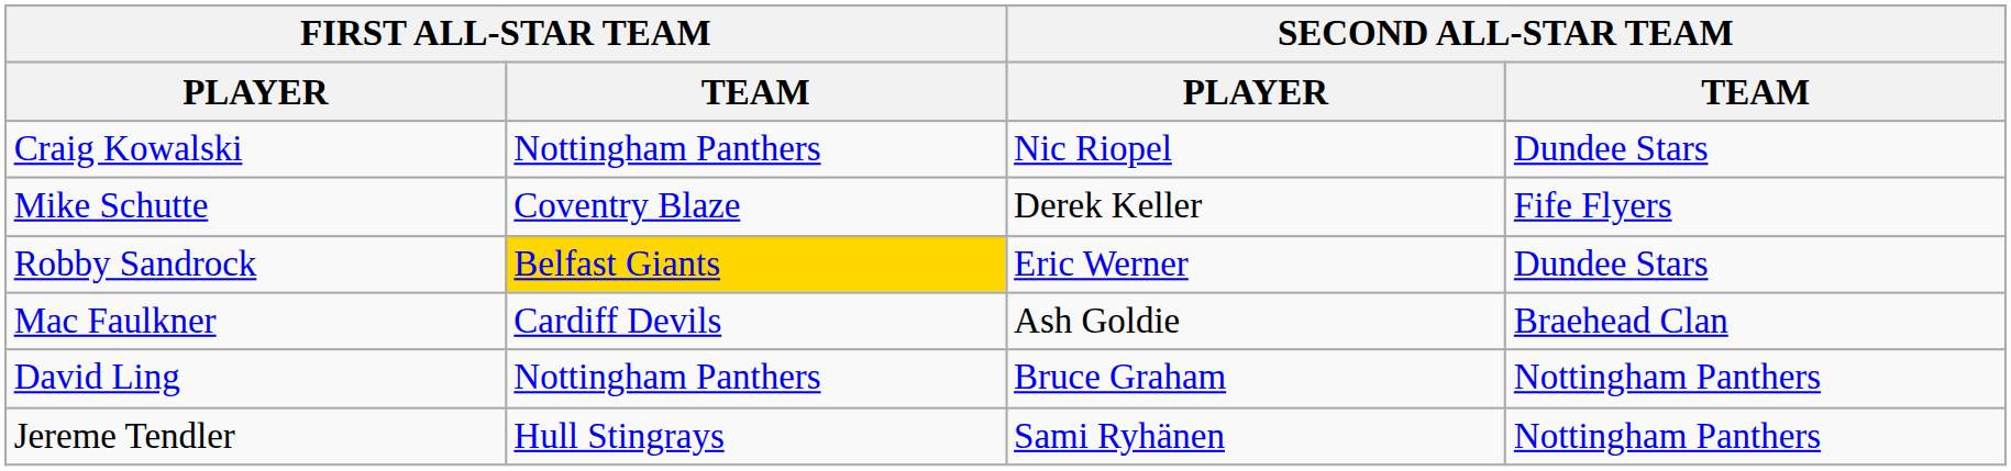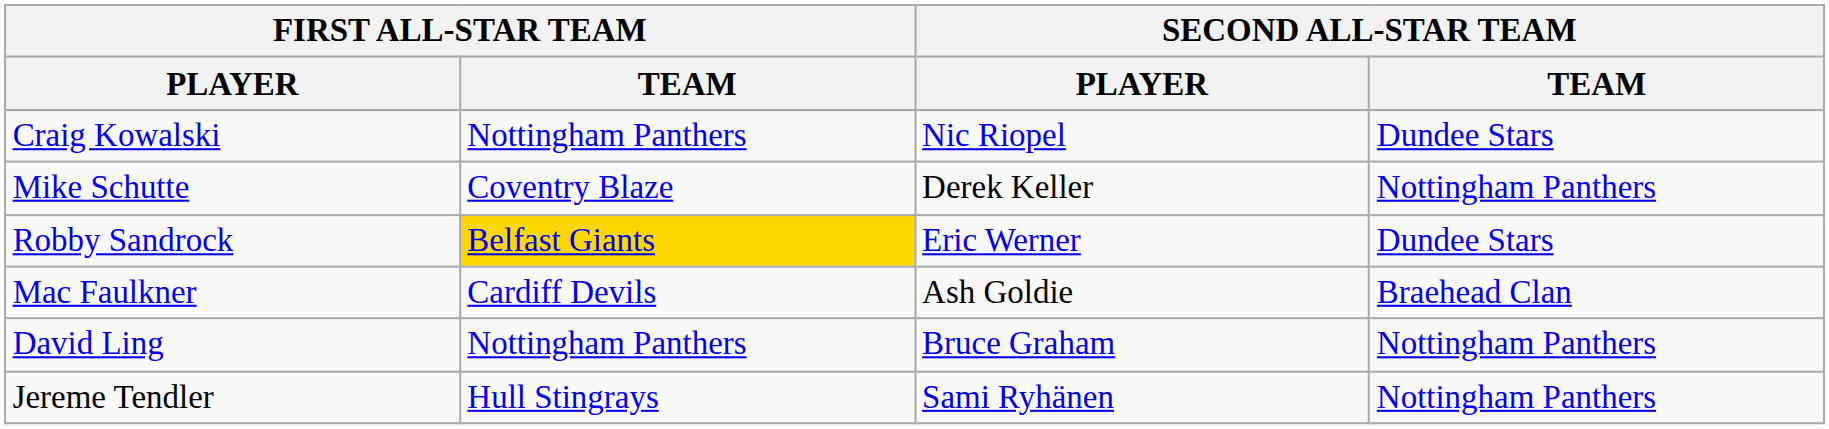 <table class="wikitable" style="width: 100%">
 <tr>
 <th colspan="2">FIRST ALL-STAR TEAM</th>
 <th colspan="2">SECOND ALL-STAR TEAM</th>
 </tr>
 <tr>
 <th width="25%">PLAYER</th>
 <th width="25%">TEAM</th>
 <th width="25%">PLAYER</th>
 <th width="25%">TEAM</th>
 </tr>
 <tr align=left>
 <td> <a href='#'>Craig Kowalski</a></td>
 <td><a href='#'>Nottingham Panthers</a></td>
 <td> <a href='#'>Nic Riopel</a></td>
 <td><a href='#'>Dundee Stars</a></td>
 </tr>
 <tr align=left>
 <td> <a href='#'>Mike Schutte</a></td>
 <td><a href='#'>Coventry Blaze</a></td>
 <td> Derek Keller</td>
-<td><a href='#'>Fife Flyers</a></td>
+<td><a href='#'>Nottingham Panthers</a></td>
 </tr>
 <tr align=left>
 <td> <a href='#'>Robby Sandrock</a></td>
 <td style="background: gold;"><a href='#'>Belfast Giants</a></td>
 <td> <a href='#'>Eric Werner</a></td>
 <td><a href='#'>Dundee Stars</a></td>
 </tr>
 <tr align=left>
 <td> <a href='#'>Mac Faulkner</a></td>
 <td><a href='#'>Cardiff Devils</a></td>
 <td> Ash Goldie</td>
 <td><a href='#'>Braehead Clan</a></td>
 </tr>
 <tr align=left>
 <td> <a href='#'>David Ling</a></td>
 <td><a href='#'>Nottingham Panthers</a></td>
 <td> <a href='#'>Bruce Graham</a></td>
 <td><a href='#'>Nottingham Panthers</a></td>
 </tr>
 <tr align=left>
 <td> Jereme Tendler</td>
 <td><a href='#'>Hull Stingrays</a></td>
 <td> <a href='#'>Sami Ryhänen</a></td>
 <td><a href='#'>Nottingham Panthers</a></td>
 </tr>
 </table>
